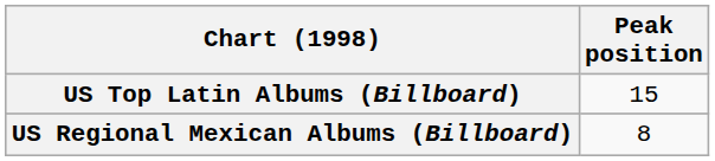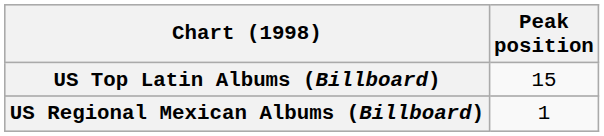 <table class="wikitable sortable plainrowheaders" style="text-align:center;">
 <tr>
 <th scope="col">Chart (1998)</th>
 <th scope="col">Peak<br>position</th>
 </tr>
 <tr>
 <th scope="row">US Top Latin Albums (<em>Billboard</em>)</th>
 <td>15</td>
 </tr>
 <tr>
 <th scope="row">US Regional Mexican Albums (<em>Billboard</em>)</th>
-<td>8</td>
+<td>1</td>
 </tr>
 </table>
